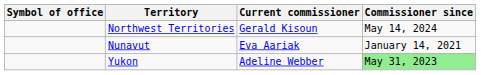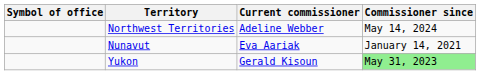 <table class="wikitable">
 <tr>
 <th>Symbol of office</th>
 <th>Territory</th>
 <th>Current commissioner</th>
 <th>Commissioner since</th>
 </tr>
 <tr>
 <td style="text-align:center;"></td>
 <td><a href='#'>Northwest Territories</a></td>
-<td><a href='#'>Gerald Kisoun</a></td>
+<td><a href='#'>Adeline Webber</a></td>
 <td>May 14, 2024</td>
 </tr>
 <tr>
 <td style="text-align:center;"></td>
 <td><a href='#'>Nunavut</a></td>
 <td><a href='#'>Eva Aariak</a></td>
 <td>January 14, 2021</td>
 </tr>
 <tr>
 <td style="text-align:center;"></td>
 <td><a href='#'>Yukon</a></td>
-<td><a href='#'>Adeline Webber</a></td>
+<td><a href='#'>Gerald Kisoun</a></td>
 <td style="background: lightgreen;">May 31, 2023</td>
 </tr>
 </table>
